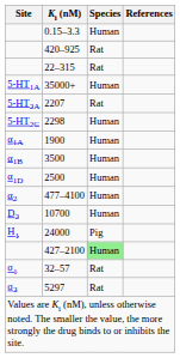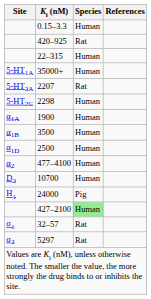 <table class="wikitable floatright sortable" style="font-size:small;">
 <tr>
 <th data-sort-type=number>Site</th>
 <th><em>K</em><sub>i</sub> (nM)</th>
 <th>Species</th>
 <th>References</th>
 </tr>
 <tr>
 <td></td>
 <td>0.15–3.3</td>
 <td>Human</td>
 <td></td>
 </tr>
 <tr>
 <td></td>
 <td>420–925</td>
 <td>Rat</td>
 <td></td>
 </tr>
 <tr>
 <td></td>
 <td>22–315</td>
-<td>Rat</td>
+<td>Human</td>
 <td></td>
 </tr>
 <tr>
 <td><a href='#'>5-HT<sub>1A</sub></a></td>
 <td>35000+</td>
 <td>Human</td>
 <td></td>
 </tr>
 <tr>
 <td><a href='#'>5-HT<sub>2A</sub></a></td>
 <td>2207</td>
 <td>Rat</td>
 <td></td>
 </tr>
 <tr>
 <td><a href='#'>5-HT<sub>2C</sub></a></td>
 <td>2298</td>
 <td>Human</td>
 <td></td>
 </tr>
 <tr>
 <td><a href='#'>α<sub>1A</sub></a></td>
 <td>1900</td>
 <td>Human</td>
 <td></td>
 </tr>
 <tr>
 <td><a href='#'>α<sub>1B</sub></a></td>
 <td>3500</td>
 <td>Human</td>
 <td></td>
 </tr>
 <tr>
 <td><a href='#'>α<sub>1D</sub></a></td>
 <td>2500</td>
 <td>Human</td>
 <td></td>
 </tr>
 <tr>
 <td><a href='#'>α<sub>2</sub></a></td>
 <td>477–4100</td>
 <td>Human</td>
 <td></td>
 </tr>
 <tr>
 <td><a href='#'>D<sub>2</sub></a></td>
 <td>10700</td>
 <td>Human</td>
 <td></td>
 </tr>
 <tr>
 <td><a href='#'>H<sub>1</sub></a></td>
 <td>24000</td>
 <td>Pig</td>
 <td></td>
 </tr>
 <tr>
 <td></td>
 <td>427–2100</td>
 <td style="background: lightgreen;">Human</td>
 <td></td>
 </tr>
 <tr>
 <td><a href='#'>σ<sub>1</sub></a></td>
 <td>32–57</td>
 <td>Rat</td>
 <td></td>
 </tr>
 <tr>
 <td><a href='#'>σ<sub>2</sub></a></td>
 <td>5297</td>
 <td>Rat</td>
 <td></td>
 </tr>
 <tr class="sortbottom">
 <td colspan="5" style="width: 1px;">Values are <em>K</em><sub>i</sub> (nM), unless otherwise noted. The smaller the value, the more strongly the drug binds to or inhibits the site.</td>
 </tr>
 </table>
